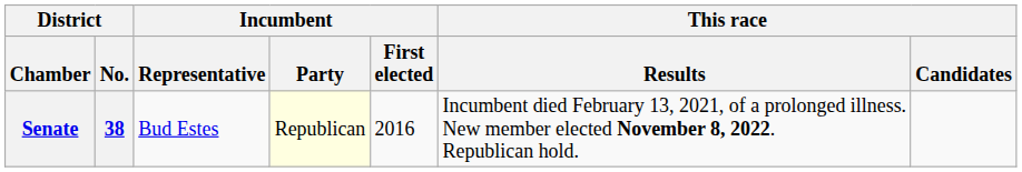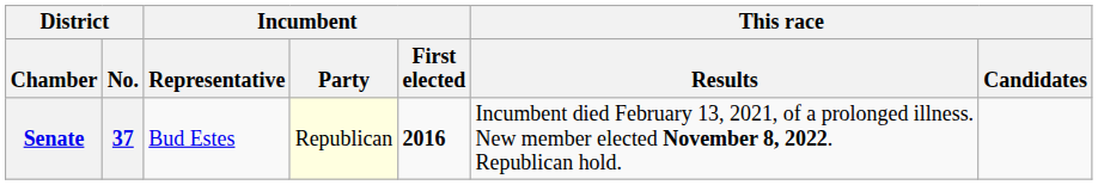 <table class="wikitable sortable">
 <tr valign=bottom>
 <th colspan="2">District</th>
 <th colspan="3">Incumbent</th>
 <th colspan="2">This race</th>
 </tr>
 <tr valign=bottom>
 <th>Chamber</th>
 <th>No.</th>
 <th>Representative</th>
 <th>Party</th>
 <th>First<br>elected</th>
 <th>Results</th>
 <th>Candidates</th>
 </tr>
 <tr>
 <th><a href='#'>Senate</a></th>
-<th><a href='#'>38</a></th>
+<th><a href='#'>37</a></th>
 <td><a href='#'>Bud Estes</a></td>
 <td style="background: lightyellow;">Republican</td>
-<td>2016</td>
+<td><strong>2016</strong></td>
 <td>Incumbent died February 13, 2021, of a prolonged illness.<br>New member elected <strong>November 8, 2022</strong>.<br>Republican hold.</td>
 <td nowrap></td>
 </tr>
 </table>
